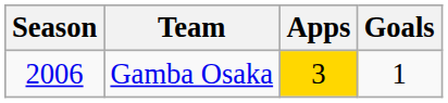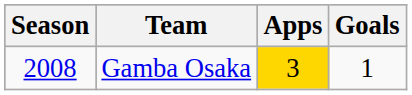 <table class="wikitable" style="text-align: center;">
 <tr>
 <th>Season</th>
 <th>Team</th>
 <th>Apps</th>
 <th>Goals</th>
 </tr>
 <tr>
-<td><a href='#'>2006</a></td>
+<td><a href='#'>2008</a></td>
 <td><a href='#'>Gamba Osaka</a></td>
 <td style="background: gold;">3</td>
 <td>1</td>
 </tr>
 </table>
